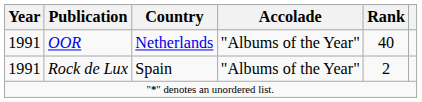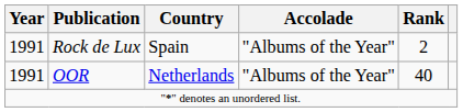 <table class="wikitable sortable" style="margin:0em 1em 1em 0pt">
 <tr>
 <th>Year</th>
 <th>Publication</th>
 <th>Country</th>
 <th>Accolade</th>
 <th>Rank</th>
 <th class=unsortable></th>
 </tr>
 <tr>
 <td align=center>1991</td>
+<td><em>Rock de Lux</em></td>
+<td>Spain</td>
+<td>"Albums of the Year"</td>
+<td align=center>2</td>
+<td></td>
+</tr>
+<tr>
+<td align=center>1991</td>
 <td><em><a href='#'>OOR</a></em></td>
 <td><a href='#'>Netherlands</a></td>
 <td>"Albums of the Year"</td>
 <td align=center>40</td>
 <td></td>
 </tr>
-<tr>
-<td align=center>1991</td>
-<td><em>Rock de Lux</em></td>
-<td>Spain</td>
-<td>"Albums of the Year"</td>
-<td align=center>2</td>
-<td></td>
-</tr>
 <tr class="sortbottom">
 <td colspan=6 style=font-size:8pt; align=center>"<strong>*</strong>" denotes an unordered list.</td>
 </tr>
 </table>
